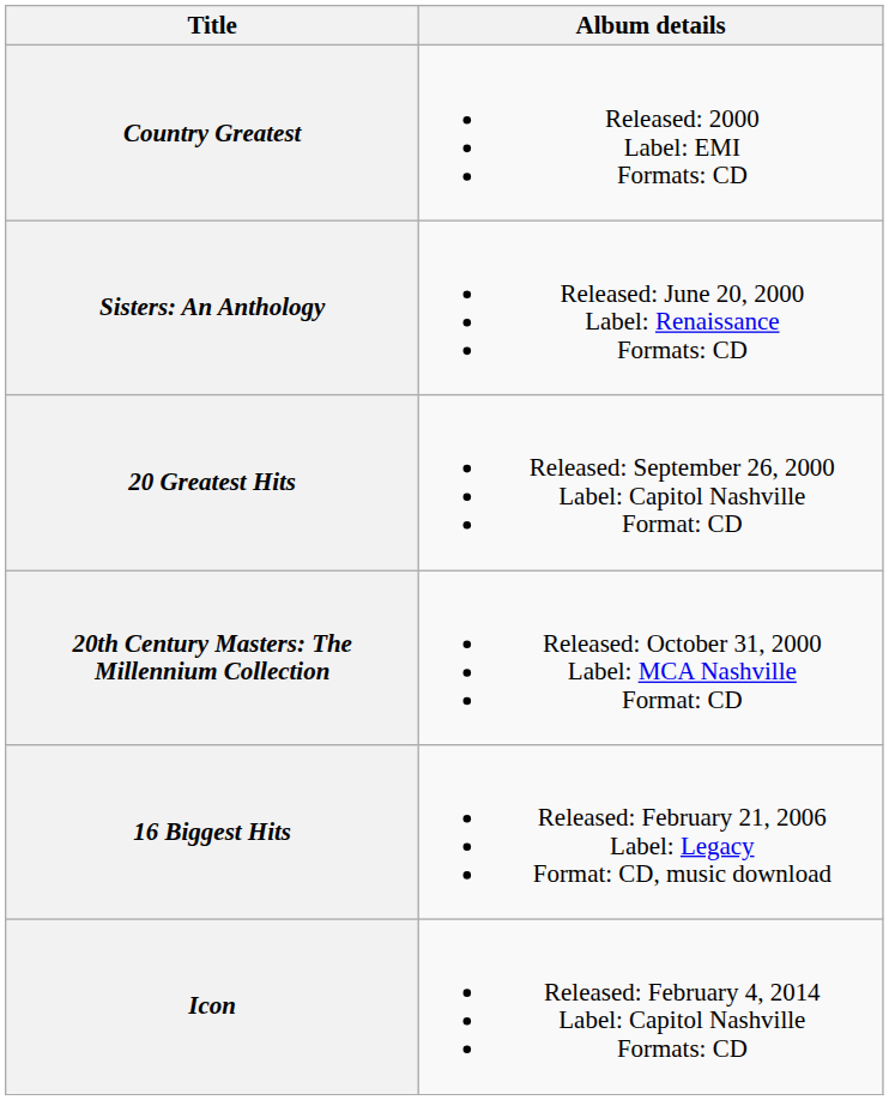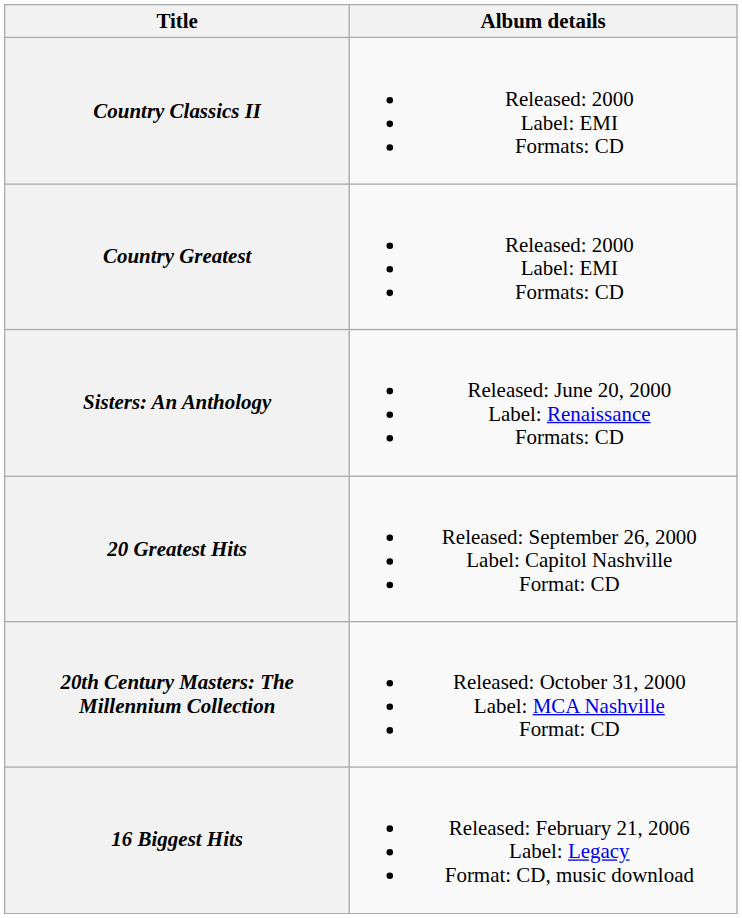 <table class="wikitable plainrowheaders" style="text-align:center;">
 <tr>
 <th scope="col" style="width:16em;">Title</th>
 <th scope="col" style="width:18em;">Album details</th>
+</tr>
+<tr>
+<th scope="row"><em>Country Classics II</em></th>
+<td><br><ul><li>Released: 2000</li><li>Label: EMI</li><li>Formats: CD</li></ul></td>
 </tr>
 <tr>
 <th scope="row"><em>Country Greatest</em></th>
 <td><br><ul><li>Released: 2000</li><li>Label: EMI</li><li>Formats: CD</li></ul></td>
 </tr>
 <tr>
 <th scope="row"><em>Sisters: An Anthology</em><br></th>
 <td><br><ul><li>Released: June 20, 2000</li><li>Label: <a href='#'>Renaissance</a></li><li>Formats: CD</li></ul></td>
 </tr>
 <tr>
 <th scope="row"><em>20 Greatest Hits</em></th>
 <td><br><ul><li>Released: September 26, 2000</li><li>Label: Capitol Nashville</li><li>Format: CD</li></ul></td>
 </tr>
 <tr>
 <th scope="row"><em>20th Century Masters: The Millennium Collection</em></th>
 <td><br><ul><li>Released: October 31, 2000</li><li>Label: <a href='#'>MCA Nashville</a></li><li>Format: CD</li></ul></td>
 </tr>
 <tr>
 <th scope="row"><em>16 Biggest Hits</em></th>
 <td><br><ul><li>Released: February 21, 2006</li><li>Label: <a href='#'>Legacy</a></li><li>Format: CD, music download</li></ul></td>
 </tr>
 <tr>
-<th scope="row"><em>Icon</em></th>
-<td><br><ul><li>Released: February 4, 2014</li><li>Label: Capitol Nashville</li><li>Formats: CD</li></ul></td>
-</tr>
-<tr>
 </tr>
 </table>
